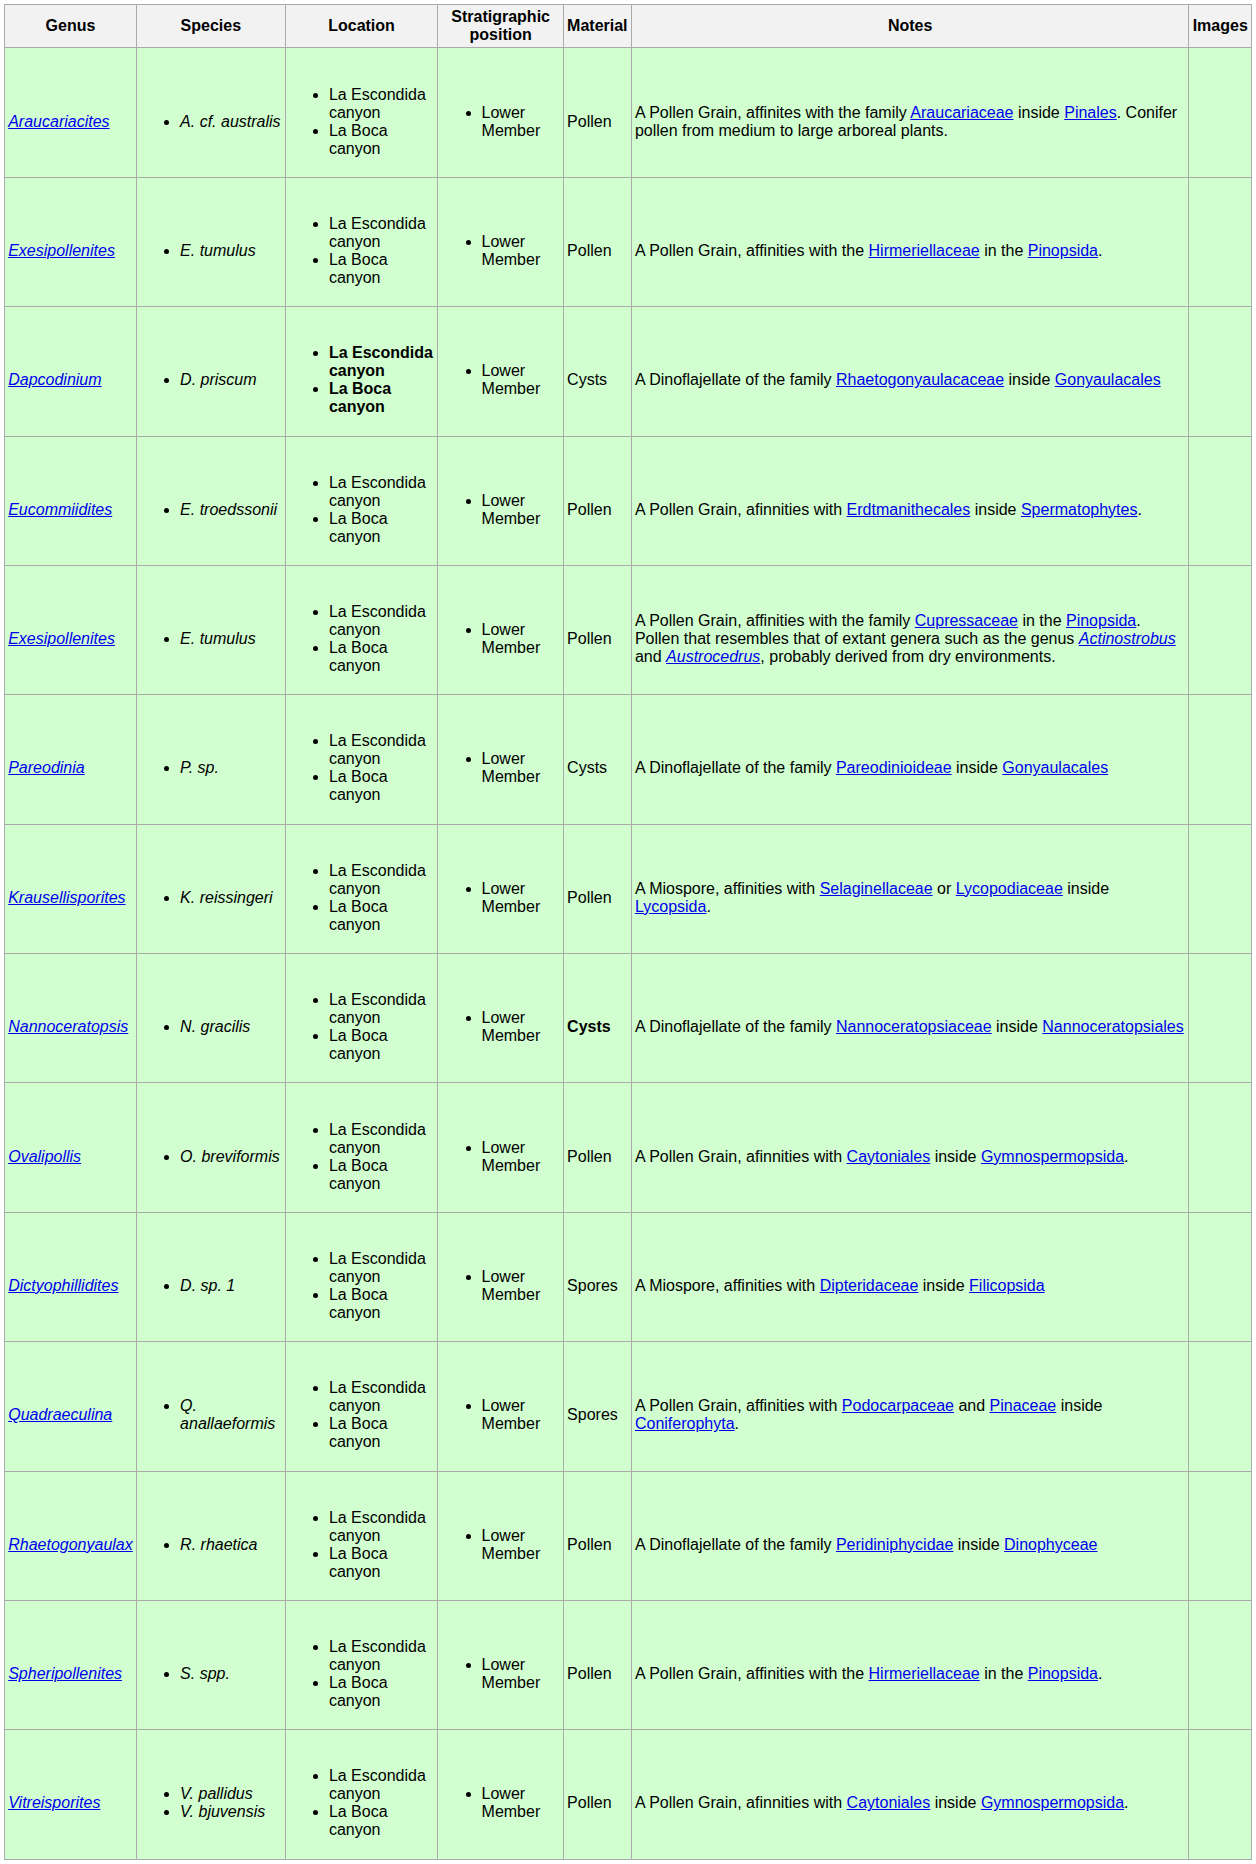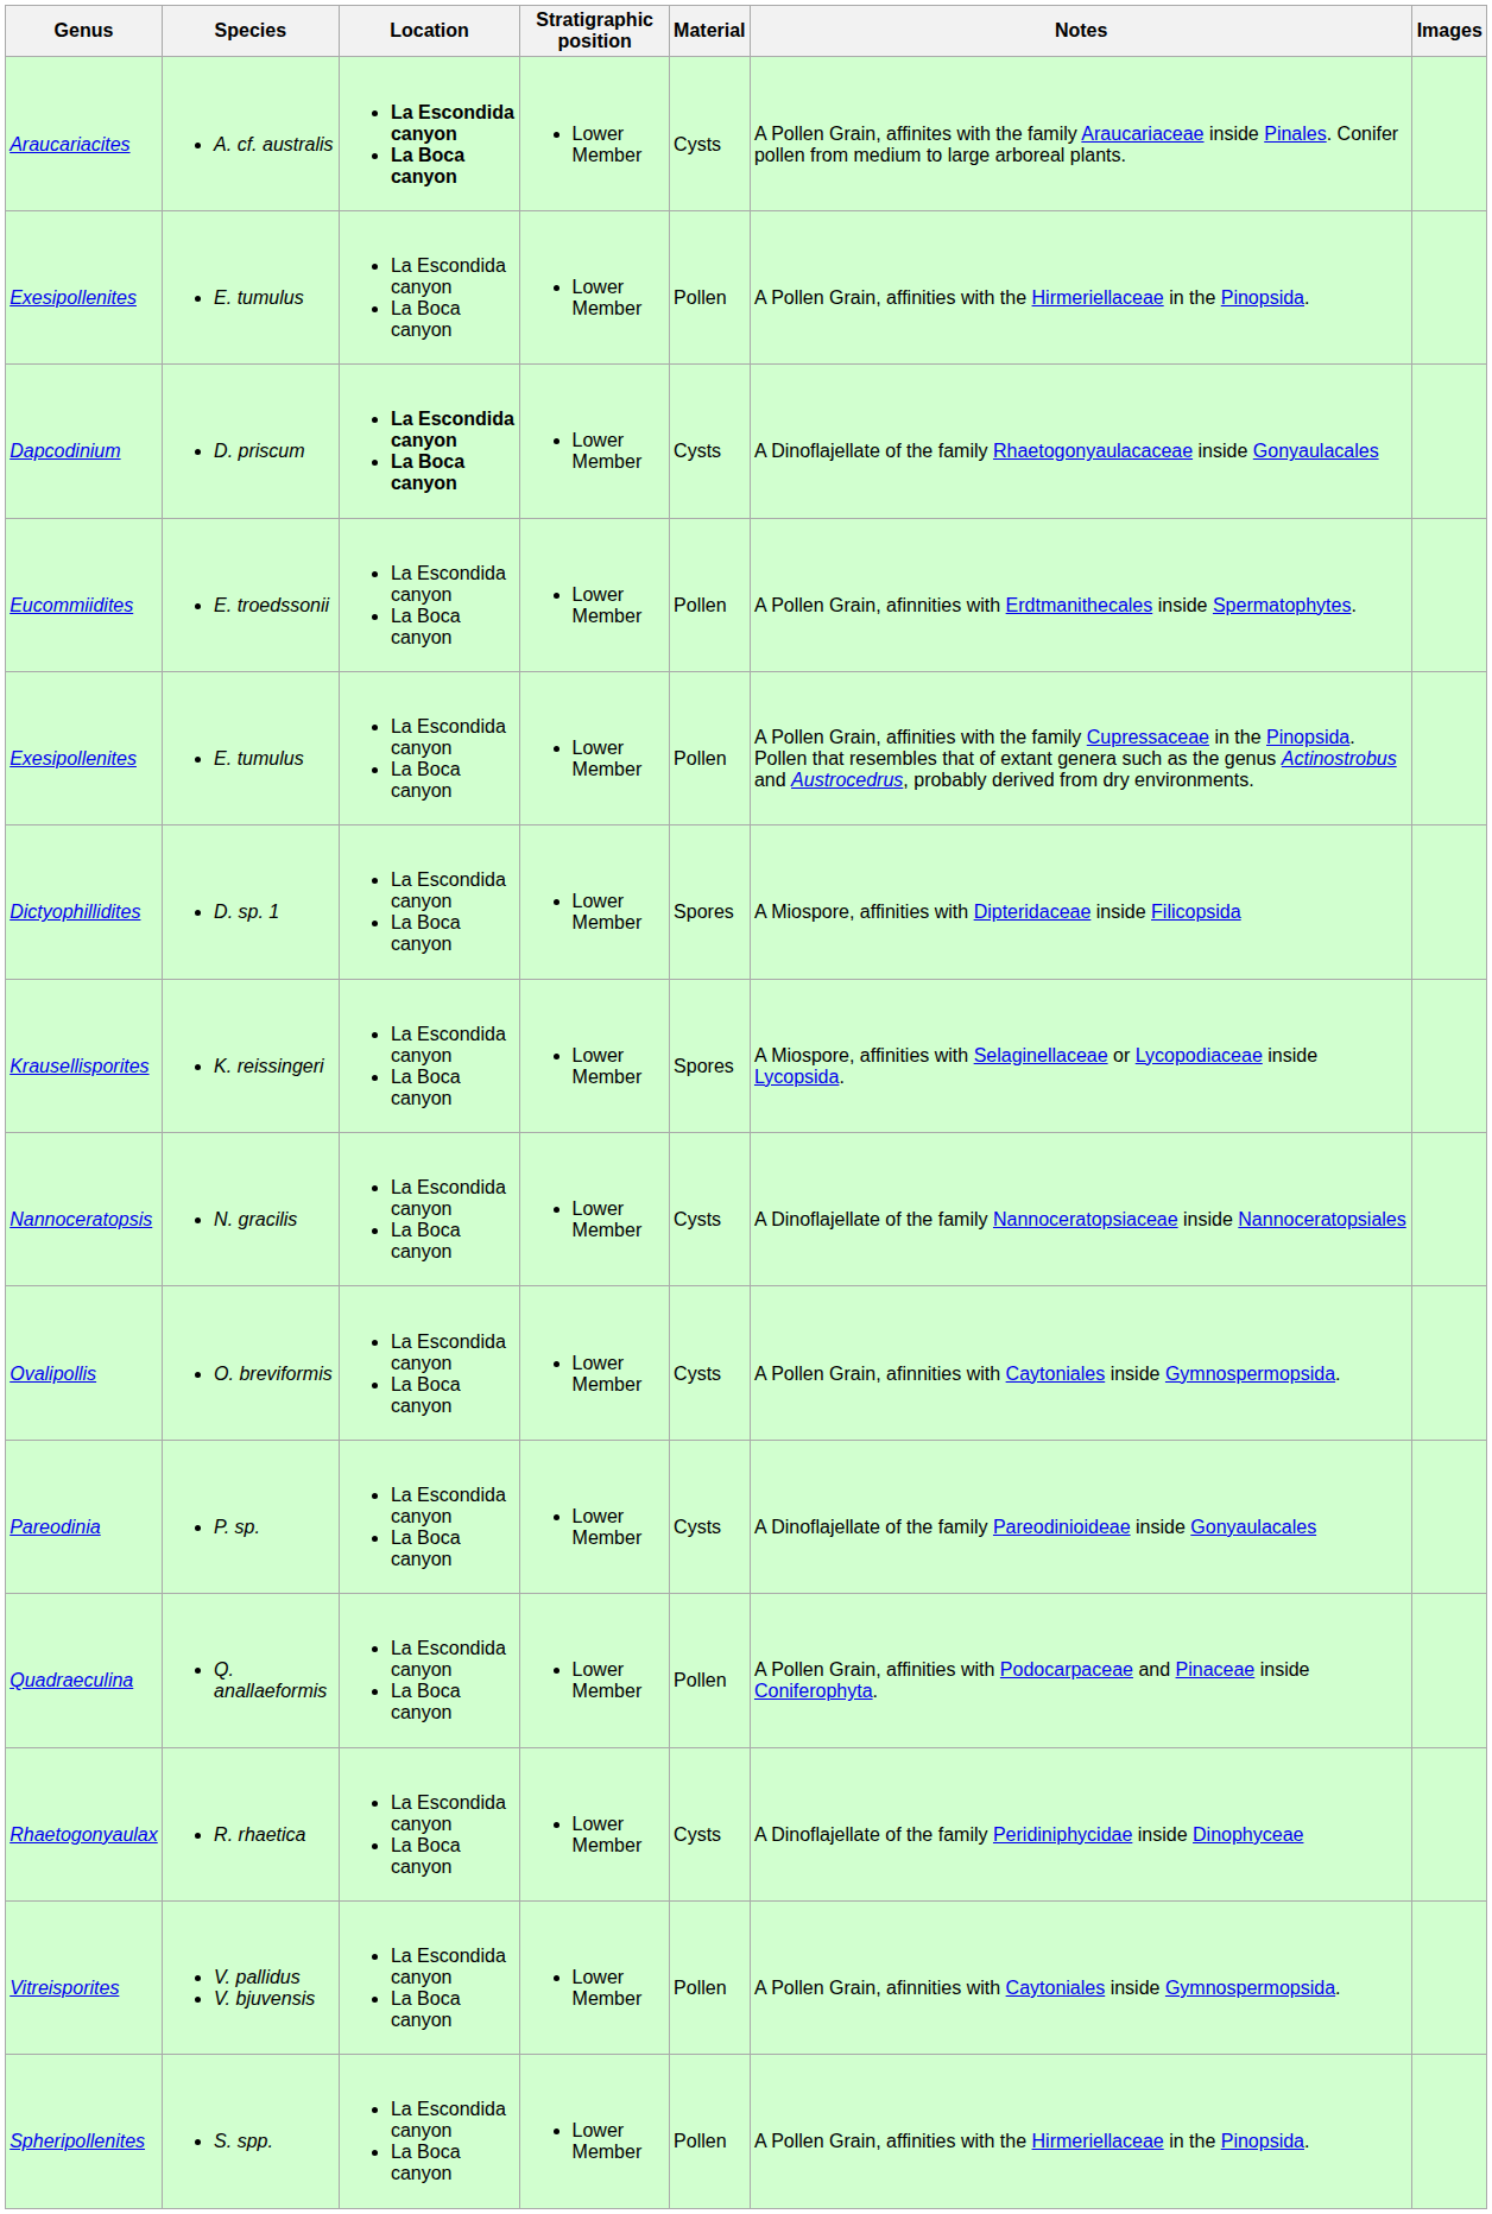 <table class = "wikitable">
 <tr>
 <th>Genus</th>
 <th>Species</th>
 <th>Location</th>
 <th>Stratigraphic position</th>
 <th>Material</th>
 <th>Notes</th>
 <th>Images</th>
 </tr>
 <tr>
 <td style="background:#D1FFCF;"><br><em><a href='#'>Araucariacites</a></em></td>
 <td style="background:#D1FFCF;"><br><ul><li><em>A. cf. australis</em></li></ul></td>
-<td style="background:#D1FFCF;"><br><ul><li>La Escondida canyon</li><li>La Boca canyon</li></ul></td>
+<td style="background:#D1FFCF;"><strong><br><ul><li>La Escondida canyon</li><li>La Boca canyon</li></ul></strong></td>
 <td style="background:#D1FFCF;"><br><ul><li>Lower Member</li></ul></td>
-<td style="background:#D1FFCF;"><br>Pollen</td>
+<td style="background:#D1FFCF;"><br>Cysts</td>
 <td style="background:#D1FFCF;"><br>A Pollen Grain, affinites with the family <a href='#'>Araucariaceae</a> inside <a href='#'>Pinales</a>. Conifer pollen from medium to large arboreal plants.</td>
 <td style="background:#D1FFCF;"><br></td>
 </tr>
 <tr>
 <td style="background:#D1FFCF;"><br><em><a href='#'>Exesipollenites</a></em></td>
 <td style="background:#D1FFCF;"><br><ul><li><em>E. tumulus</em></li></ul></td>
 <td style="background:#D1FFCF;"><br><ul><li>La Escondida canyon</li><li>La Boca canyon</li></ul></td>
 <td style="background:#D1FFCF;"><br><ul><li>Lower Member</li></ul></td>
 <td style="background:#D1FFCF;"><br>Pollen</td>
 <td style="background:#D1FFCF;"><br>A Pollen Grain, affinities with the <a href='#'>Hirmeriellaceae</a> in the <a href='#'>Pinopsida</a>.</td>
 <td style="background:#D1FFCF;"></td>
 </tr>
 <tr>
 <td style="background:#D1FFCF;"><br><em><a href='#'>Dapcodinium</a></em></td>
 <td style="background:#D1FFCF;"><br><ul><li><em>D. priscum</em></li></ul></td>
 <td style="background:#D1FFCF;"><strong><br><ul><li>La Escondida canyon</li><li>La Boca canyon</li></ul></strong></td>
 <td style="background:#D1FFCF;"><br><ul><li>Lower Member</li></ul></td>
 <td style="background:#D1FFCF;"><br>Cysts</td>
 <td style="background:#D1FFCF;"><br>A Dinoflajellate of the family <a href='#'>Rhaetogonyaulacaceae</a> inside <a href='#'>Gonyaulacales</a></td>
 <td style="background:#D1FFCF;"></td>
 </tr>
 <tr>
 <td style="background:#D1FFCF;"><br><em><a href='#'>Eucommiidites</a></em></td>
 <td style="background:#D1FFCF;"><br><ul><li><em>E. troedssonii</em></li></ul></td>
 <td style="background:#D1FFCF;"><br><ul><li>La Escondida canyon</li><li>La Boca canyon</li></ul></td>
 <td style="background:#D1FFCF;"><br><ul><li>Lower Member</li></ul></td>
 <td style="background:#D1FFCF;"><br>Pollen</td>
 <td style="background:#D1FFCF;"><br>A Pollen Grain, afinnities with <a href='#'>Erdtmanithecales</a> inside <a href='#'>Spermatophytes</a>.</td>
 <td style="background:#D1FFCF;"></td>
 </tr>
 <tr>
 <td style="background:#D1FFCF;"><br><em><a href='#'>Exesipollenites</a></em></td>
 <td style="background:#D1FFCF;"><br><ul><li><em>E. tumulus</em></li></ul></td>
 <td style="background:#D1FFCF;"><br><ul><li>La Escondida canyon</li><li>La Boca canyon</li></ul></td>
 <td style="background:#D1FFCF;"><br><ul><li>Lower Member</li></ul></td>
 <td style="background:#D1FFCF;"><br>Pollen</td>
 <td style="background:#D1FFCF;"><br>A Pollen Grain, affinities with the family <a href='#'>Cupressaceae</a> in the <a href='#'>Pinopsida</a>. Pollen that resembles that of extant genera such as the genus <em><a href='#'>Actinostrobus</a></em> and <em><a href='#'>Austrocedrus</a></em>, probably derived from dry environments.</td>
 <td style="background:#D1FFCF;"><br></td>
 </tr>
 <tr>
+<td style="background:#D1FFCF;"><br><em><a href='#'>Dictyophillidites</a></em></td>
+<td style="background:#D1FFCF;"><br><ul><li><em>D. sp. 1</em></li></ul></td>
+<td style="background:#D1FFCF;"><br><ul><li>La Escondida canyon</li><li>La Boca canyon</li></ul></td>
+<td style="background:#D1FFCF;"><br><ul><li>Lower Member</li></ul></td>
+<td style="background:#D1FFCF;"><br>Spores</td>
+<td style="background:#D1FFCF;"><br>A Miospore, affinities with <a href='#'>Dipteridaceae</a> inside <a href='#'>Filicopsida</a></td>
+<td style="background:#D1FFCF;"><br></td>
+</tr>
+<tr>
+<td style="background:#D1FFCF;"><br><em><a href='#'>Krausellisporites</a></em></td>
+<td style="background:#D1FFCF;"><br><ul><li><em>K. reissingeri</em></li></ul></td>
+<td style="background:#D1FFCF;"><br><ul><li>La Escondida canyon</li><li>La Boca canyon</li></ul></td>
+<td style="background:#D1FFCF;"><br><ul><li>Lower Member</li></ul></td>
+<td style="background:#D1FFCF;"><br>Spores</td>
+<td style="background:#D1FFCF;"><br>A Miospore, affinities with <a href='#'>Selaginellaceae</a> or <a href='#'>Lycopodiaceae</a> inside <a href='#'>Lycopsida</a>.</td>
+<td style="background:#D1FFCF;"><br></td>
+</tr>
+<tr>
+<td style="background:#D1FFCF;"><br><em><a href='#'>Nannoceratopsis</a></em></td>
+<td style="background:#D1FFCF;"><br><ul><li><em>N. gracilis</em></li></ul></td>
+<td style="background:#D1FFCF;"><br><ul><li>La Escondida canyon</li><li>La Boca canyon</li></ul></td>
+<td style="background:#D1FFCF;"><br><ul><li>Lower Member</li></ul></td>
+<td style="background:#D1FFCF;"><br>Cysts</td>
+<td style="background:#D1FFCF;"><br>A Dinoflajellate of the family <a href='#'>Nannoceratopsiaceae</a> inside <a href='#'>Nannoceratopsiales</a></td>
+<td style="background:#D1FFCF;"></td>
+</tr>
+<tr>
+<td style="background:#D1FFCF;"><br><em><a href='#'>Ovalipollis</a></em></td>
+<td style="background:#D1FFCF;"><br><ul><li><em>O. breviformis</em></li></ul></td>
+<td style="background:#D1FFCF;"><br><ul><li>La Escondida canyon</li><li>La Boca canyon</li></ul></td>
+<td style="background:#D1FFCF;"><br><ul><li>Lower Member</li></ul></td>
+<td style="background:#D1FFCF;"><br>Cysts</td>
+<td style="background:#D1FFCF;"><br>A Pollen Grain, afinnities with <a href='#'>Caytoniales</a> inside <a href='#'>Gymnospermopsida</a>.</td>
+<td style="background:#D1FFCF;"></td>
+</tr>
+<tr>
 <td style="background:#D1FFCF;"><br><em><a href='#'>Pareodinia</a></em></td>
 <td style="background:#D1FFCF;"><br><ul><li><em>P. sp.</em></li></ul></td>
 <td style="background:#D1FFCF;"><br><ul><li>La Escondida canyon</li><li>La Boca canyon</li></ul></td>
 <td style="background:#D1FFCF;"><br><ul><li>Lower Member</li></ul></td>
 <td style="background:#D1FFCF;"><br>Cysts</td>
 <td style="background:#D1FFCF;"><br>A Dinoflajellate of the family <a href='#'>Pareodinioideae</a> inside <a href='#'>Gonyaulacales</a></td>
 <td style="background:#D1FFCF;"></td>
 </tr>
 <tr>
-<td style="background:#D1FFCF;"><br><em><a href='#'>Krausellisporites</a></em></td>
-<td style="background:#D1FFCF;"><br><ul><li><em>K. reissingeri</em></li></ul></td>
-<td style="background:#D1FFCF;"><br><ul><li>La Escondida canyon</li><li>La Boca canyon</li></ul></td>
-<td style="background:#D1FFCF;"><br><ul><li>Lower Member</li></ul></td>
-<td style="background:#D1FFCF;"><br>Pollen</td>
-<td style="background:#D1FFCF;"><br>A Miospore, affinities with <a href='#'>Selaginellaceae</a> or <a href='#'>Lycopodiaceae</a> inside <a href='#'>Lycopsida</a>.</td>
-<td style="background:#D1FFCF;"><br></td>
-</tr>
-<tr>
-<td style="background:#D1FFCF;"><br><em><a href='#'>Nannoceratopsis</a></em></td>
-<td style="background:#D1FFCF;"><br><ul><li><em>N. gracilis</em></li></ul></td>
-<td style="background:#D1FFCF;"><br><ul><li>La Escondida canyon</li><li>La Boca canyon</li></ul></td>
-<td style="background:#D1FFCF;"><br><ul><li>Lower Member</li></ul></td>
-<td style="background:#D1FFCF;"><strong><br>Cysts</strong></td>
-<td style="background:#D1FFCF;"><br>A Dinoflajellate of the family <a href='#'>Nannoceratopsiaceae</a> inside <a href='#'>Nannoceratopsiales</a></td>
-<td style="background:#D1FFCF;"></td>
-</tr>
-<tr>
-<td style="background:#D1FFCF;"><br><em><a href='#'>Ovalipollis</a></em></td>
-<td style="background:#D1FFCF;"><br><ul><li><em>O. breviformis</em></li></ul></td>
-<td style="background:#D1FFCF;"><br><ul><li>La Escondida canyon</li><li>La Boca canyon</li></ul></td>
-<td style="background:#D1FFCF;"><br><ul><li>Lower Member</li></ul></td>
-<td style="background:#D1FFCF;"><br>Pollen</td>
-<td style="background:#D1FFCF;"><br>A Pollen Grain, afinnities with <a href='#'>Caytoniales</a> inside <a href='#'>Gymnospermopsida</a>.</td>
-<td style="background:#D1FFCF;"></td>
-</tr>
-<tr>
-<td style="background:#D1FFCF;"><br><em><a href='#'>Dictyophillidites</a></em></td>
-<td style="background:#D1FFCF;"><br><ul><li><em>D. sp. 1</em></li></ul></td>
-<td style="background:#D1FFCF;"><br><ul><li>La Escondida canyon</li><li>La Boca canyon</li></ul></td>
-<td style="background:#D1FFCF;"><br><ul><li>Lower Member</li></ul></td>
-<td style="background:#D1FFCF;"><br>Spores</td>
-<td style="background:#D1FFCF;"><br>A Miospore, affinities with <a href='#'>Dipteridaceae</a> inside <a href='#'>Filicopsida</a></td>
-<td style="background:#D1FFCF;"><br></td>
-</tr>
-<tr>
 <td style="background:#D1FFCF;"><br><em><a href='#'>Quadraeculina</a></em></td>
 <td style="background:#D1FFCF;"><br><ul><li><em>Q. anallaeformis</em></li></ul></td>
 <td style="background:#D1FFCF;"><br><ul><li>La Escondida canyon</li><li>La Boca canyon</li></ul></td>
 <td style="background:#D1FFCF;"><br><ul><li>Lower Member</li></ul></td>
-<td style="background:#D1FFCF;"><br>Spores</td>
+<td style="background:#D1FFCF;"><br>Pollen</td>
 <td style="background:#D1FFCF;"><br>A Pollen Grain, affinities with <a href='#'>Podocarpaceae</a> and <a href='#'>Pinaceae</a> inside <a href='#'>Coniferophyta</a>.</td>
 <td style="background:#D1FFCF;"></td>
 </tr>
 <tr>
 <td style="background:#D1FFCF;"><br><em><a href='#'>Rhaetogonyaulax</a></em></td>
 <td style="background:#D1FFCF;"><br><ul><li><em>R. rhaetica</em></li></ul></td>
 <td style="background:#D1FFCF;"><br><ul><li>La Escondida canyon</li><li>La Boca canyon</li></ul></td>
 <td style="background:#D1FFCF;"><br><ul><li>Lower Member</li></ul></td>
+<td style="background:#D1FFCF;"><br>Cysts</td>
+<td style="background:#D1FFCF;"><br>A Dinoflajellate of the family <a href='#'>Peridiniphycidae</a> inside <a href='#'>Dinophyceae</a></td>
+<td style="background:#D1FFCF;"></td>
+</tr>
+<tr>
+<td style="background:#D1FFCF;"><br><em><a href='#'>Vitreisporites</a></em></td>
+<td style="background:#D1FFCF;"><br><ul><li><em>V. pallidus</em></li><li><em>V. bjuvensis</em></li></ul></td>
+<td style="background:#D1FFCF;"><br><ul><li>La Escondida canyon</li><li>La Boca canyon</li></ul></td>
+<td style="background:#D1FFCF;"><br><ul><li>Lower Member</li></ul></td>
 <td style="background:#D1FFCF;"><br>Pollen</td>
-<td style="background:#D1FFCF;"><br>A Dinoflajellate of the family <a href='#'>Peridiniphycidae</a> inside <a href='#'>Dinophyceae</a></td>
+<td style="background:#D1FFCF;"><br>A Pollen Grain, afinnities with <a href='#'>Caytoniales</a> inside <a href='#'>Gymnospermopsida</a>.</td>
 <td style="background:#D1FFCF;"></td>
 </tr>
 <tr>
 <td style="background:#D1FFCF;"><br><em><a href='#'>Spheripollenites</a></em></td>
 <td style="background:#D1FFCF;"><br><ul><li><em>S. spp.</em></li></ul></td>
 <td style="background:#D1FFCF;"><br><ul><li>La Escondida canyon</li><li>La Boca canyon</li></ul></td>
 <td style="background:#D1FFCF;"><br><ul><li>Lower Member</li></ul></td>
 <td style="background:#D1FFCF;"><br>Pollen</td>
 <td style="background:#D1FFCF;"><br>A Pollen Grain, affinities with the <a href='#'>Hirmeriellaceae</a> in the <a href='#'>Pinopsida</a>.</td>
 <td style="background:#D1FFCF;"></td>
 </tr>
 <tr>
-<td style="background:#D1FFCF;"><br><em><a href='#'>Vitreisporites</a></em></td>
-<td style="background:#D1FFCF;"><br><ul><li><em>V. pallidus</em></li><li><em>V. bjuvensis</em></li></ul></td>
-<td style="background:#D1FFCF;"><br><ul><li>La Escondida canyon</li><li>La Boca canyon</li></ul></td>
-<td style="background:#D1FFCF;"><br><ul><li>Lower Member</li></ul></td>
-<td style="background:#D1FFCF;"><br>Pollen</td>
-<td style="background:#D1FFCF;"><br>A Pollen Grain, afinnities with <a href='#'>Caytoniales</a> inside <a href='#'>Gymnospermopsida</a>.</td>
-<td style="background:#D1FFCF;"></td>
-</tr>
-<tr>
 </tr>
 </table>
